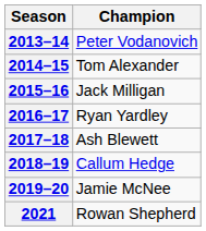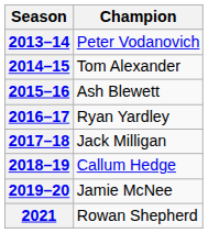 <table class="wikitable">
 <tr>
 <th>Season</th>
 <th>Champion</th>
 </tr>
 <tr>
 <th><a href='#'>2013–14</a></th>
 <td> <a href='#'>Peter Vodanovich</a></td>
 </tr>
 <tr>
 <th><a href='#'>2014–15</a></th>
 <td> Tom Alexander</td>
 </tr>
 <tr>
 <th><a href='#'>2015–16</a></th>
-<td> Jack Milligan</td>
+<td> Ash Blewett</td>
 </tr>
 <tr>
 <th><a href='#'>2016–17</a></th>
 <td> Ryan Yardley</td>
 </tr>
 <tr>
 <th><a href='#'>2017–18</a></th>
-<td> Ash Blewett</td>
+<td> Jack Milligan</td>
 </tr>
 <tr>
 <th><a href='#'>2018–19</a></th>
 <td> <a href='#'>Callum Hedge</a></td>
 </tr>
 <tr>
 <th><a href='#'>2019–20</a></th>
 <td> Jamie McNee</td>
 </tr>
 <tr>
 <th><a href='#'>2021</a></th>
 <td> Rowan Shepherd</td>
 </tr>
 </table>
